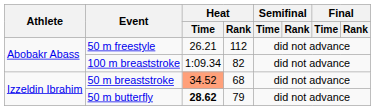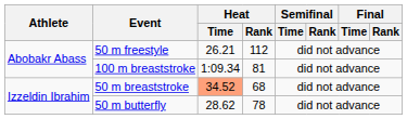 <table class="wikitable" style="text-align:center; font-size:90%">
 <tr>
 <th rowspan="2">Athlete</th>
 <th rowspan="2">Event</th>
 <th colspan="2">Heat</th>
 <th colspan="2">Semifinal</th>
 <th colspan="2">Final</th>
 </tr>
 <tr style="font-size:95%">
 <th>Time</th>
 <th>Rank</th>
 <th>Time</th>
 <th>Rank</th>
 <th>Time</th>
 <th>Rank</th>
 </tr>
 <tr>
 <td align=left rowspan=2><a href='#'>Abobakr Abass</a></td>
 <td align=left><a href='#'>50 m freestyle</a></td>
 <td>26.21</td>
 <td>112</td>
 <td colspan=4>did not advance</td>
 </tr>
 <tr>
 <td align=left><a href='#'>100 m breaststroke</a></td>
 <td>1:09.34</td>
-<td>82</td>
+<td>81</td>
 <td colspan=4>did not advance</td>
 </tr>
 <tr>
 <td align=left rowspan=2><a href='#'>Izzeldin Ibrahim</a></td>
 <td align=left><a href='#'>50 m breaststroke</a></td>
 <td style="background: lightsalmon;">34.52</td>
 <td>68</td>
 <td colspan=4>did not advance</td>
 </tr>
 <tr>
 <td align=left><a href='#'>50 m butterfly</a></td>
-<td><strong>28.62</strong></td>
-<td>79</td>
+<td>28.62</td>
+<td>78</td>
 <td colspan=4>did not advance</td>
 </tr>
 </table>
